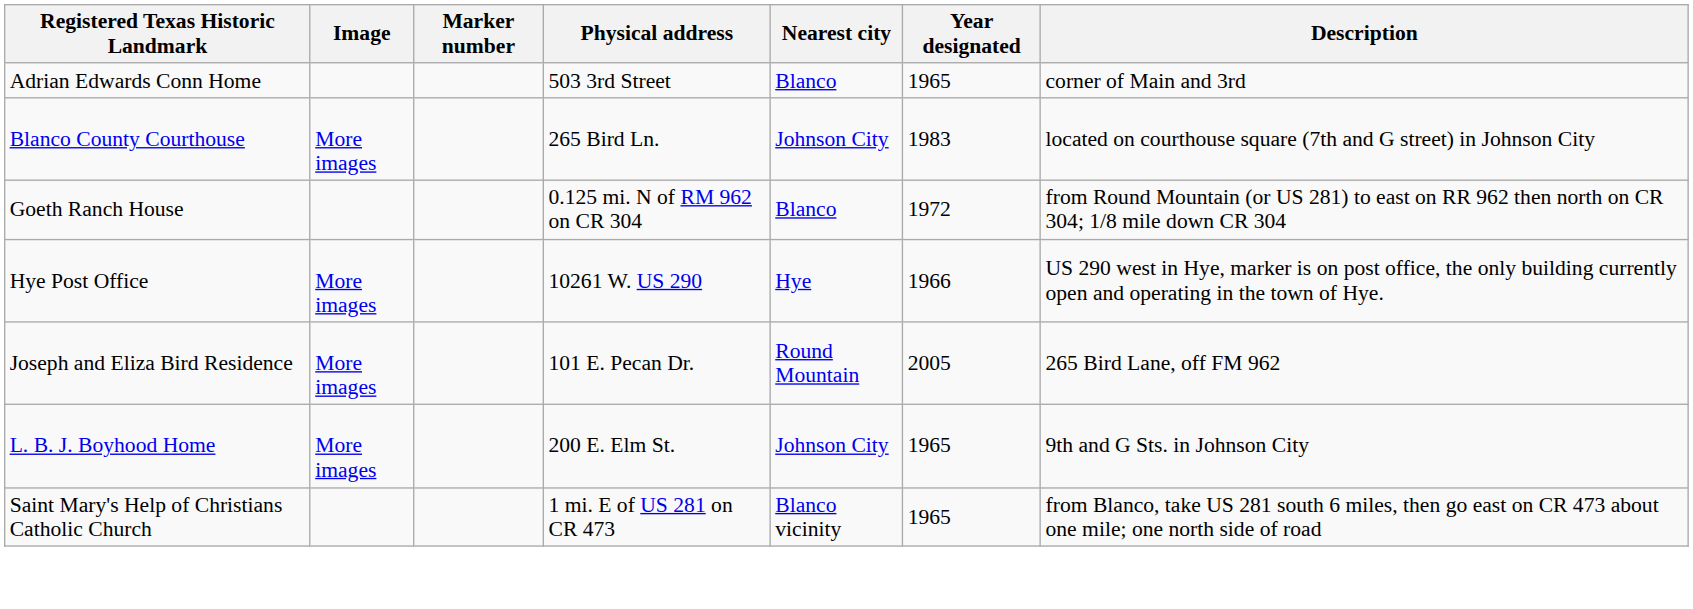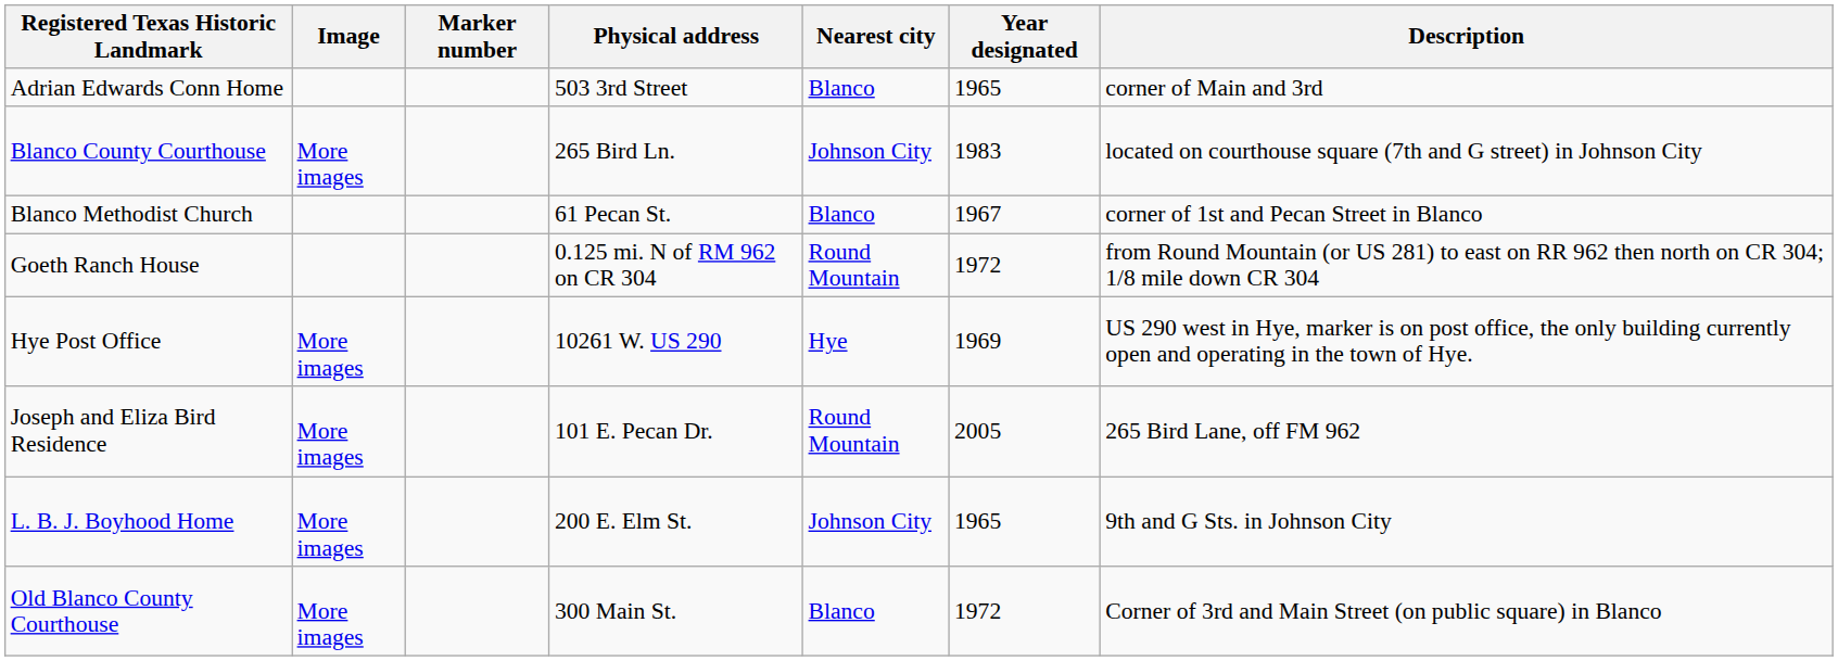 <table class="wikitable sortable">
 <tr>
 <th>Registered Texas Historic Landmark</th>
 <th>Image</th>
 <th>Marker number</th>
 <th>Physical address</th>
 <th>Nearest city</th>
 <th>Year designated</th>
 <th>Description</th>
 </tr>
 <tr>
 <td>Adrian Edwards Conn Home</td>
 <td></td>
 <td></td>
 <td>503 3rd Street<br></td>
 <td><a href='#'>Blanco</a></td>
 <td>1965</td>
 <td>corner of Main and 3rd</td>
 </tr>
 <tr>
 <td><a href='#'>Blanco County Courthouse</a></td>
 <td><br> <a href='#'>More images</a></td>
 <td></td>
 <td>265 Bird Ln.<br></td>
 <td><a href='#'>Johnson City</a></td>
 <td>1983</td>
 <td>located on courthouse square (7th and G street) in Johnson City</td>
 </tr>
 <tr>
+<td>Blanco Methodist Church</td>
+<td></td>
+<td></td>
+<td>61 Pecan St.<br></td>
+<td><a href='#'>Blanco</a></td>
+<td>1967</td>
+<td>corner of 1st and Pecan Street in Blanco</td>
+</tr>
+<tr>
 <td>Goeth Ranch House</td>
 <td></td>
 <td></td>
 <td>0.125 mi. N of <a href='#'>RM 962</a> on CR 304<br></td>
-<td><a href='#'>Blanco</a></td>
+<td><a href='#'>Round Mountain</a></td>
 <td>1972</td>
 <td>from Round Mountain (or US 281) to east on RR 962 then north on CR 304; 1/8 mile down CR 304</td>
 </tr>
 <tr>
 <td>Hye Post Office</td>
 <td><br> <a href='#'>More images</a></td>
 <td></td>
 <td>10261 W. <a href='#'>US 290</a><br></td>
 <td><a href='#'>Hye</a></td>
-<td>1966</td>
+<td>1969</td>
 <td>US 290 west in Hye, marker is on post office, the only building currently open and operating in the town of Hye.</td>
 </tr>
 <tr>
 <td>Joseph and Eliza Bird Residence</td>
 <td><br> <a href='#'>More images</a></td>
 <td></td>
 <td>101 E. Pecan Dr.<br></td>
 <td><a href='#'>Round Mountain</a></td>
 <td>2005</td>
 <td>265 Bird Lane, off FM 962</td>
 </tr>
 <tr>
 <td><a href='#'>L. B. J. Boyhood Home</a></td>
 <td><br> <a href='#'>More images</a></td>
 <td></td>
 <td>200 E. Elm St.<br></td>
 <td><a href='#'>Johnson City</a></td>
 <td>1965</td>
 <td>9th and G Sts. in Johnson City</td>
 </tr>
 <tr>
-<td>Saint Mary's Help of Christians Catholic Church</td>
+<td><a href='#'>Old Blanco County Courthouse</a></td>
+<td><br> <a href='#'>More images</a></td>
 <td></td>
-<td></td>
-<td>1 mi. E of <a href='#'>US 281</a> on CR 473<br></td>
-<td><a href='#'>Blanco</a> vicinity</td>
-<td>1965</td>
-<td>from Blanco, take US 281 south 6 miles, then go east on CR 473 about one mile; one north side of road</td>
+<td>300 Main St.<br></td>
+<td><a href='#'>Blanco</a></td>
+<td>1972</td>
+<td>Corner of 3rd and Main Street (on public square) in Blanco</td>
 </tr>
 </table>
